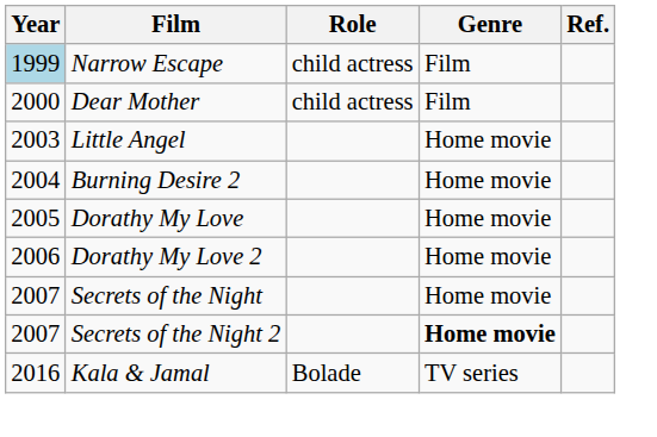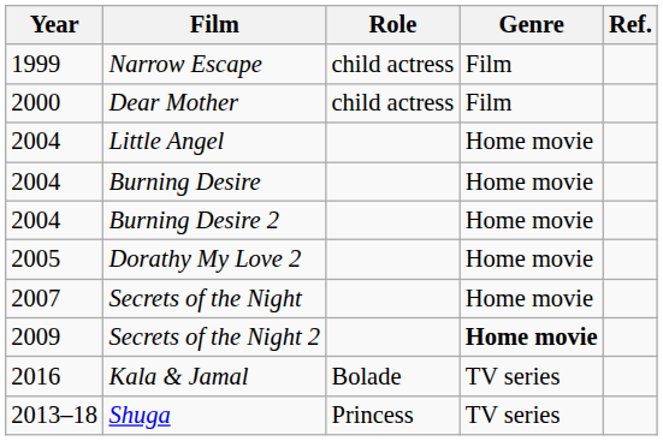 <table class="wikitable">
 <tr>
 <th>Year</th>
 <th>Film</th>
 <th>Role</th>
 <th>Genre</th>
 <th>Ref.</th>
 </tr>
 <tr>
-<td style="background: lightblue;">1999</td>
+<td>1999</td>
 <td><em>Narrow Escape</em></td>
 <td>child actress</td>
 <td>Film</td>
 <td></td>
 </tr>
 <tr>
 <td>2000</td>
 <td><em>Dear Mother</em></td>
 <td>child actress</td>
 <td>Film</td>
 <td></td>
 </tr>
 <tr>
-<td>2003</td>
+<td>2004</td>
 <td><em>Little Angel</em></td>
+<td></td>
+<td>Home movie</td>
+<td></td>
+</tr>
+<tr>
+<td>2004</td>
+<td><em>Burning Desire</em></td>
 <td></td>
 <td>Home movie</td>
 <td></td>
 </tr>
 <tr>
 <td>2004</td>
 <td><em>Burning Desire 2</em></td>
 <td></td>
 <td>Home movie</td>
 <td></td>
 </tr>
 <tr>
 <td>2005</td>
-<td><em>Dorathy My Love</em></td>
-<td></td>
-<td>Home movie</td>
-<td></td>
-</tr>
-<tr>
-<td>2006</td>
 <td><em>Dorathy My Love 2</em></td>
 <td></td>
 <td>Home movie</td>
 <td></td>
 </tr>
 <tr>
 <td>2007</td>
 <td><em>Secrets of the Night</em></td>
 <td></td>
 <td>Home movie</td>
 <td></td>
 </tr>
 <tr>
-<td>2007</td>
+<td>2009</td>
 <td><em>Secrets of the Night 2</em></td>
 <td></td>
 <td><strong>Home movie</strong></td>
 <td></td>
 </tr>
 <tr>
 <td>2016</td>
 <td><em>Kala & Jamal</em></td>
 <td>Bolade</td>
 <td>TV series</td>
 <td></td>
 </tr>
+<tr>
+<td>2013–18</td>
+<td><em><a href='#'>Shuga</a></em></td>
+<td>Princess</td>
+<td>TV series</td>
+<td></td>
+</tr>
 </table>
